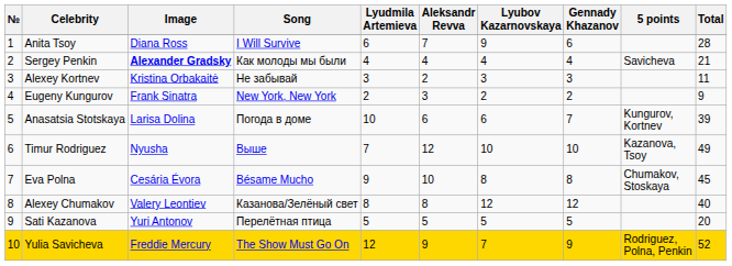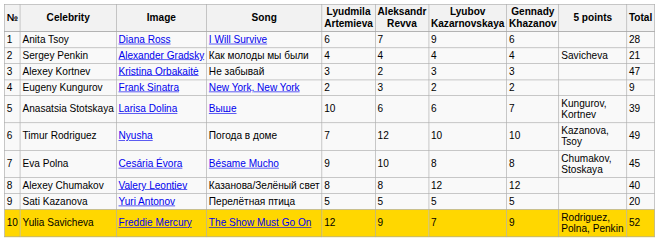 <table class="wikitable sortable">
 <tr>
 <th>№</th>
 <th>Celebrity</th>
 <th>Image</th>
 <th>Song</th>
 <th width=20>Lyudmila Artemieva</th>
 <th width=20>Aleksandr Revva</th>
 <th width=20>Lyubov Kazarnovskaya</th>
 <th width=20>Gennady Khazanov</th>
 <th width=100>5 points</th>
 <th>Total</th>
 </tr>
 <tr>
 </tr>
 <tr>
 <td>1</td>
 <td>Anita Tsoy</td>
 <td><a href='#'>Diana Ross</a></td>
 <td><a href='#'>I Will Survive</a></td>
 <td>6</td>
 <td>7</td>
 <td>9</td>
 <td>6</td>
 <td></td>
 <td>28</td>
 </tr>
 <tr>
 <td>2</td>
 <td>Sergey Penkin</td>
-<td><strong><a href='#'>Alexander Gradsky</a></strong></td>
+<td><a href='#'>Alexander Gradsky</a></td>
 <td>Как молоды мы были</td>
 <td>4</td>
 <td>4</td>
 <td>4</td>
 <td>4</td>
 <td>Savicheva</td>
 <td>21</td>
 </tr>
 <tr>
 <td>3</td>
 <td>Alexey Kortnev</td>
 <td><a href='#'>Kristina Orbakaitė</a></td>
 <td>Не забывай</td>
 <td>3</td>
 <td>2</td>
 <td>3</td>
 <td>3</td>
 <td></td>
-<td>11</td>
+<td>47</td>
 </tr>
 <tr>
 <td>4</td>
 <td>Eugeny Kungurov</td>
 <td><a href='#'>Frank Sinatra</a></td>
 <td><a href='#'>New York, New York</a></td>
 <td>2</td>
 <td>3</td>
 <td>2</td>
 <td>2</td>
 <td></td>
 <td>9</td>
 </tr>
 <tr>
 <td>5</td>
 <td>Anasatsia Stotskaya</td>
 <td><a href='#'>Larisa Dolina</a></td>
-<td>Погода в доме</td>
+<td><a href='#'>Выше</a></td>
 <td>10</td>
 <td>6</td>
 <td>6</td>
 <td>7</td>
 <td>Kungurov, Kortnev</td>
 <td>39</td>
 </tr>
 <tr>
 <td>6</td>
 <td>Timur Rodriguez</td>
 <td><a href='#'>Nyusha</a></td>
-<td><a href='#'>Выше</a></td>
+<td>Погода в доме</td>
 <td>7</td>
 <td>12</td>
 <td>10</td>
 <td>10</td>
 <td>Kazanova, Tsoy</td>
 <td>49</td>
 </tr>
 <tr>
 <td>7</td>
 <td>Eva Polna</td>
 <td><a href='#'>Cesária Évora</a></td>
 <td><a href='#'>Bésame Mucho</a></td>
 <td>9</td>
 <td>10</td>
 <td>8</td>
 <td>8</td>
 <td>Chumakov, Stoskaya</td>
 <td>45</td>
 </tr>
 <tr>
 <td>8</td>
 <td>Alexey Chumakov</td>
 <td><a href='#'>Valery Leontiev</a></td>
 <td>Казанова/Зелёный свет</td>
 <td>8</td>
 <td>8</td>
 <td>12</td>
 <td>12</td>
 <td></td>
 <td>40</td>
 </tr>
 <tr>
 <td>9</td>
 <td>Sati Kazanova</td>
 <td><a href='#'>Yuri Antonov</a></td>
 <td>Перелётная птица</td>
 <td>5</td>
 <td>5</td>
 <td>5</td>
 <td>5</td>
 <td></td>
 <td>20</td>
 </tr>
 <tr style="background: gold">
 <td>10</td>
 <td>Yulia Savicheva</td>
 <td><a href='#'>Freddie Mercury</a></td>
 <td><a href='#'>The Show Must Go On</a></td>
 <td>12</td>
 <td>9</td>
 <td>7</td>
 <td>9</td>
 <td>Rodriguez, Polna, Penkin</td>
 <td>52</td>
 </tr>
 </table>
